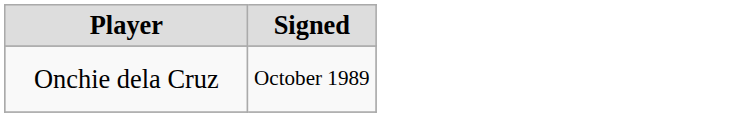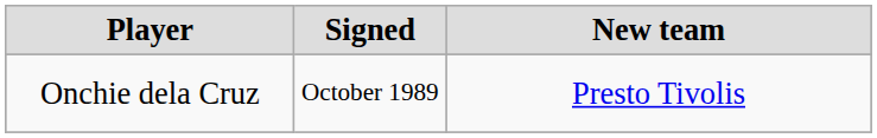 <table class="wikitable" style="text-align: center">
 <tr align="center" bgcolor="#dddddd">
 <td style="width:140px"><strong>Player</strong></td>
 <td style="width:70px"><strong>Signed</strong></td>
+<td style="width:210px"><strong>New team</strong></td>
 </tr>
 <tr style="height:40px">
 <td>Onchie dela Cruz</td>
 <td style="font-size: 80%">October 1989</td>
+<td><a href='#'>Presto Tivolis</a></td>
 </tr>
 </table>
